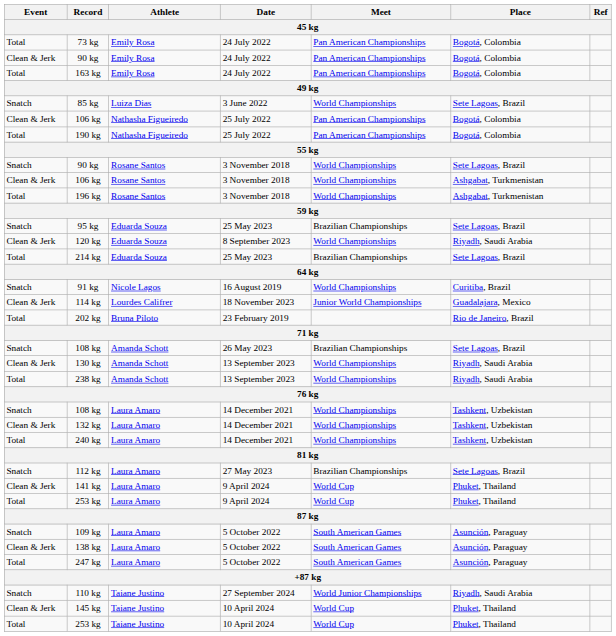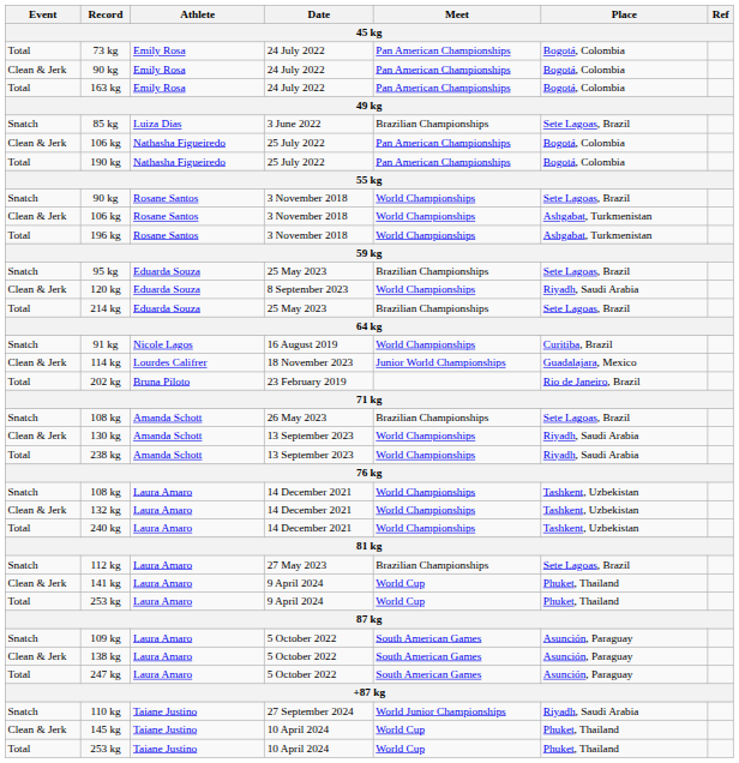 <table class="wikitable" style="font-size:95%;">
 <tr>
 <th width=9%>Event</th>
 <th width=6%>Record</th>
 <th width=16%>Athlete</th>
 <th width=13%>Date</th>
 <th width=20%>Meet</th>
 <th width=20%>Place</th>
 <th width=3%>Ref</th>
 </tr>
 <tr bgcolor="#DDDDDD">
 <th colspan="7">45 kg</th>
 </tr>
 <tr>
 <td>Total</td>
 <td align="center">73 kg</td>
 <td><a href='#'>Emily Rosa</a></td>
 <td>24 July 2022</td>
 <td><a href='#'>Pan American Championships</a></td>
 <td><a href='#'>Bogotá</a>, Colombia</td>
 <td></td>
 </tr>
 <tr>
 <td>Clean & Jerk</td>
 <td align="center">90 kg</td>
 <td><a href='#'>Emily Rosa</a></td>
 <td>24 July 2022</td>
 <td><a href='#'>Pan American Championships</a></td>
 <td><a href='#'>Bogotá</a>, Colombia</td>
 <td></td>
 </tr>
 <tr>
 <td>Total</td>
 <td align="center">163 kg</td>
 <td><a href='#'>Emily Rosa</a></td>
 <td>24 July 2022</td>
 <td><a href='#'>Pan American Championships</a></td>
 <td><a href='#'>Bogotá</a>, Colombia</td>
 <td></td>
 </tr>
 <tr bgcolor="#DDDDDD">
 <th colspan="7">49 kg</th>
 </tr>
 <tr>
 <td>Snatch</td>
 <td align="center">85 kg</td>
 <td><a href='#'>Luiza Dias</a></td>
 <td>3 June 2022</td>
-<td><a href='#'>World Championships</a></td>
+<td>Brazilian Championships</td>
 <td><a href='#'>Sete Lagoas</a>, Brazil</td>
 <td></td>
 </tr>
 <tr>
 <td>Clean & Jerk</td>
 <td align="center">106 kg</td>
 <td><a href='#'>Nathasha Figueiredo</a></td>
 <td>25 July 2022</td>
 <td><a href='#'>Pan American Championships</a></td>
 <td><a href='#'>Bogotá</a>, Colombia</td>
 <td></td>
 </tr>
 <tr>
 <td>Total</td>
 <td align="center">190 kg</td>
 <td><a href='#'>Nathasha Figueiredo</a></td>
 <td>25 July 2022</td>
 <td><a href='#'>Pan American Championships</a></td>
 <td><a href='#'>Bogotá</a>, Colombia</td>
 <td></td>
 </tr>
 <tr bgcolor="#DDDDDD">
 <th colspan="7">55 kg</th>
 </tr>
 <tr>
 <td>Snatch</td>
 <td align="center">90 kg</td>
 <td><a href='#'>Rosane Santos</a></td>
 <td>3 November 2018</td>
 <td><a href='#'>World Championships</a></td>
 <td><a href='#'>Sete Lagoas</a>, Brazil</td>
 <td></td>
 </tr>
 <tr>
 <td>Clean & Jerk</td>
 <td align="center">106 kg</td>
 <td><a href='#'>Rosane Santos</a></td>
 <td>3 November 2018</td>
 <td><a href='#'>World Championships</a></td>
 <td><a href='#'>Ashgabat</a>, Turkmenistan</td>
 <td></td>
 </tr>
 <tr>
 <td>Total</td>
 <td align="center">196 kg</td>
 <td><a href='#'>Rosane Santos</a></td>
 <td>3 November 2018</td>
 <td><a href='#'>World Championships</a></td>
 <td><a href='#'>Ashgabat</a>, Turkmenistan</td>
 <td></td>
 </tr>
 <tr bgcolor="#DDDDDD">
 <th colspan="7">59 kg</th>
 </tr>
 <tr>
 <td>Snatch</td>
 <td align="center">95 kg</td>
 <td><a href='#'>Eduarda Souza</a></td>
 <td>25 May 2023</td>
 <td>Brazilian Championships</td>
 <td><a href='#'>Sete Lagoas</a>, Brazil</td>
 <td></td>
 </tr>
 <tr>
 <td>Clean & Jerk</td>
 <td align="center">120 kg</td>
 <td><a href='#'>Eduarda Souza</a></td>
 <td>8 September 2023</td>
 <td><a href='#'>World Championships</a></td>
 <td><a href='#'>Riyadh</a>, Saudi Arabia</td>
 <td></td>
 </tr>
 <tr>
 <td>Total</td>
 <td align="center">214 kg</td>
 <td><a href='#'>Eduarda Souza</a></td>
 <td>25 May 2023</td>
 <td>Brazilian Championships</td>
 <td><a href='#'>Sete Lagoas</a>, Brazil</td>
 <td></td>
 </tr>
 <tr bgcolor="#DDDDDD">
 <th colspan="7">64 kg</th>
 </tr>
 <tr>
 <td>Snatch</td>
 <td align="center">91 kg</td>
 <td><a href='#'>Nicole Lagos</a></td>
 <td>16 August 2019</td>
 <td><a href='#'>World Championships</a></td>
 <td><a href='#'>Curitiba</a>, Brazil</td>
 <td></td>
 </tr>
 <tr>
 <td>Clean & Jerk</td>
 <td align="center">114 kg</td>
 <td><a href='#'>Lourdes Califrer</a></td>
 <td>18 November 2023</td>
 <td><a href='#'>Junior World Championships</a></td>
 <td><a href='#'>Guadalajara</a>, Mexico</td>
 <td></td>
 </tr>
 <tr>
 <td>Total</td>
 <td align="center">202 kg</td>
 <td><a href='#'>Bruna Piloto</a></td>
 <td>23 February 2019</td>
 <td></td>
 <td><a href='#'>Rio de Janeiro</a>, Brazil</td>
 <td></td>
 </tr>
 <tr bgcolor="#DDDDDD">
 <th colspan="7">71 kg</th>
 </tr>
 <tr>
 <td>Snatch</td>
 <td align="center">108 kg</td>
 <td><a href='#'>Amanda Schott</a></td>
 <td>26 May 2023</td>
 <td>Brazilian Championships</td>
 <td><a href='#'>Sete Lagoas</a>, Brazil</td>
 <td></td>
 </tr>
 <tr>
 <td>Clean & Jerk</td>
 <td align=center>130 kg</td>
 <td><a href='#'>Amanda Schott</a></td>
 <td>13 September 2023</td>
 <td><a href='#'>World Championships</a></td>
 <td><a href='#'>Riyadh</a>, Saudi Arabia</td>
 <td></td>
 </tr>
 <tr>
 <td>Total</td>
 <td align=center>238 kg</td>
 <td><a href='#'>Amanda Schott</a></td>
 <td>13 September 2023</td>
 <td><a href='#'>World Championships</a></td>
 <td><a href='#'>Riyadh</a>, Saudi Arabia</td>
 <td></td>
 </tr>
 <tr bgcolor="#DDDDDD">
 <th colspan="7">76 kg</th>
 </tr>
 <tr>
 <td>Snatch</td>
 <td align="center">108 kg</td>
 <td><a href='#'>Laura Amaro</a></td>
 <td>14 December 2021</td>
 <td><a href='#'>World Championships</a></td>
 <td><a href='#'>Tashkent</a>, Uzbekistan</td>
 <td></td>
 </tr>
 <tr>
 <td>Clean & Jerk</td>
 <td align="center">132 kg</td>
 <td><a href='#'>Laura Amaro</a></td>
 <td>14 December 2021</td>
 <td><a href='#'>World Championships</a></td>
 <td><a href='#'>Tashkent</a>, Uzbekistan</td>
 <td></td>
 </tr>
 <tr>
 <td>Total</td>
 <td align="center">240 kg</td>
 <td><a href='#'>Laura Amaro</a></td>
 <td>14 December 2021</td>
 <td><a href='#'>World Championships</a></td>
 <td><a href='#'>Tashkent</a>, Uzbekistan</td>
 <td></td>
 </tr>
 <tr bgcolor="#DDDDDD">
 <th colspan="7">81 kg</th>
 </tr>
 <tr>
 <td>Snatch</td>
 <td align="center">112 kg</td>
 <td><a href='#'>Laura Amaro</a></td>
 <td>27 May 2023</td>
 <td>Brazilian Championships</td>
 <td><a href='#'>Sete Lagoas</a>, Brazil</td>
 <td></td>
 </tr>
 <tr>
 <td>Clean & Jerk</td>
 <td align=center>141 kg</td>
 <td><a href='#'>Laura Amaro</a></td>
 <td>9 April 2024</td>
 <td><a href='#'>World Cup</a></td>
 <td><a href='#'>Phuket</a>, Thailand</td>
 <td></td>
 </tr>
 <tr>
 <td>Total</td>
 <td align="center">253 kg</td>
 <td><a href='#'>Laura Amaro</a></td>
 <td>9 April 2024</td>
 <td><a href='#'>World Cup</a></td>
 <td><a href='#'>Phuket</a>, Thailand</td>
 <td></td>
 </tr>
 <tr bgcolor="#DDDDDD">
 <th colspan="7">87 kg</th>
 </tr>
 <tr>
 <td>Snatch</td>
 <td align="center">109 kg</td>
 <td><a href='#'>Laura Amaro</a></td>
 <td>5 October 2022</td>
 <td><a href='#'>South American Games</a></td>
 <td><a href='#'>Asunción</a>, Paraguay</td>
 <td></td>
 </tr>
 <tr>
 <td>Clean & Jerk</td>
 <td align="center">138 kg</td>
 <td><a href='#'>Laura Amaro</a></td>
 <td>5 October 2022</td>
 <td><a href='#'>South American Games</a></td>
 <td><a href='#'>Asunción</a>, Paraguay</td>
 <td></td>
 </tr>
 <tr>
 <td>Total</td>
 <td align="center">247 kg</td>
 <td><a href='#'>Laura Amaro</a></td>
 <td>5 October 2022</td>
 <td><a href='#'>South American Games</a></td>
 <td><a href='#'>Asunción</a>, Paraguay</td>
 <td></td>
 </tr>
 <tr bgcolor="#DDDDDD">
 <th colspan=7>+87 kg</th>
 </tr>
 <tr>
 <td>Snatch</td>
 <td align="center">110 kg</td>
 <td><a href='#'>Taiane Justino</a></td>
 <td>27 September 2024</td>
 <td><a href='#'>World Junior Championships</a></td>
 <td><a href='#'>Riyadh</a>, Saudi Arabia</td>
 <td></td>
 </tr>
 <tr>
 <td>Clean & Jerk</td>
 <td align="center">145 kg</td>
 <td><a href='#'>Taiane Justino</a></td>
 <td>10 April 2024</td>
 <td><a href='#'>World Cup</a></td>
 <td><a href='#'>Phuket</a>, Thailand</td>
 <td></td>
 </tr>
 <tr>
 <td>Total</td>
 <td align=center>253 kg</td>
 <td><a href='#'>Taiane Justino</a></td>
 <td>10 April 2024</td>
 <td><a href='#'>World Cup</a></td>
 <td><a href='#'>Phuket</a>, Thailand</td>
 <td></td>
 </tr>
 </table>
